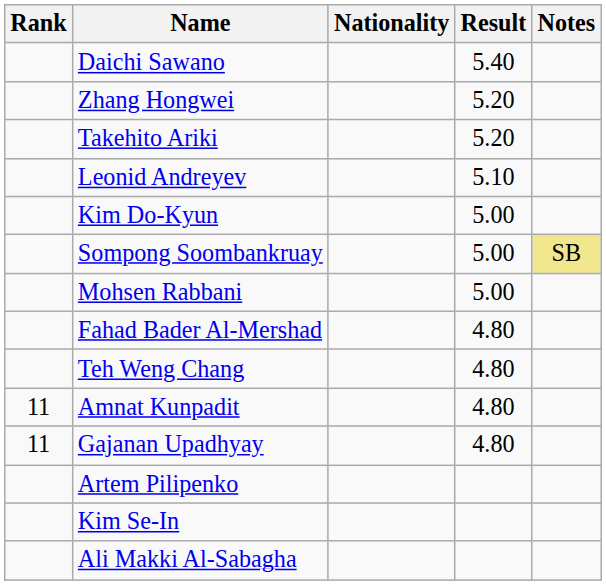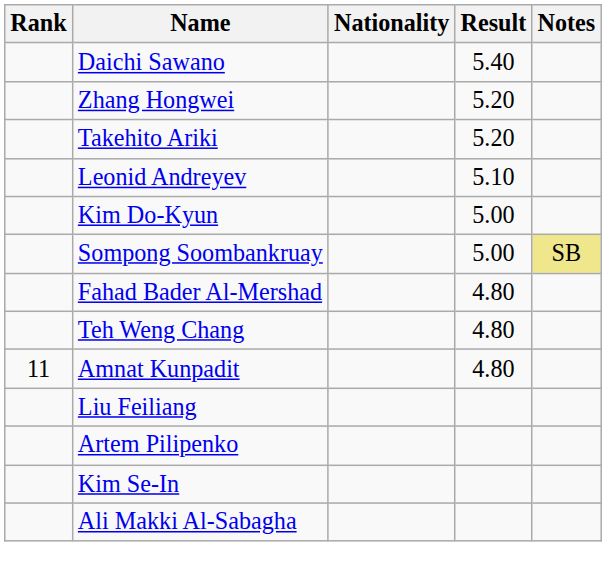 <table class="wikitable sortable" style="text-align:center">
 <tr>
 <th>Rank</th>
 <th>Name</th>
 <th>Nationality</th>
 <th>Result</th>
 <th>Notes</th>
 </tr>
 <tr>
 <td></td>
 <td align=left><a href='#'>Daichi Sawano</a></td>
 <td align=left></td>
 <td>5.40</td>
 <td></td>
 </tr>
 <tr>
 <td></td>
 <td align=left><a href='#'>Zhang Hongwei</a></td>
 <td align=left></td>
 <td>5.20</td>
 <td></td>
 </tr>
 <tr>
 <td></td>
 <td align=left><a href='#'>Takehito Ariki</a></td>
 <td align=left></td>
 <td>5.20</td>
 <td></td>
 </tr>
 <tr>
 <td></td>
 <td align=left><a href='#'>Leonid Andreyev</a></td>
 <td align=left></td>
 <td>5.10</td>
 <td></td>
 </tr>
 <tr>
 <td></td>
 <td align=left><a href='#'>Kim Do-Kyun</a></td>
 <td align=left></td>
 <td>5.00</td>
 <td></td>
 </tr>
 <tr>
 <td></td>
 <td align=left><a href='#'>Sompong Soombankruay</a></td>
 <td align=left></td>
 <td>5.00</td>
 <td style="background: khaki;">SB</td>
 </tr>
 <tr>
 <td></td>
-<td align=left><a href='#'>Mohsen Rabbani</a></td>
-<td align=left></td>
-<td>5.00</td>
-<td></td>
-</tr>
-<tr>
-<td></td>
 <td align=left><a href='#'>Fahad Bader Al-Mershad</a></td>
 <td align=left></td>
 <td>4.80</td>
 <td></td>
 </tr>
 <tr>
 <td></td>
 <td align=left><a href='#'>Teh Weng Chang</a></td>
 <td align=left></td>
 <td>4.80</td>
 <td></td>
 </tr>
 <tr>
 <td>11</td>
 <td align=left><a href='#'>Amnat Kunpadit</a></td>
 <td align=left></td>
 <td>4.80</td>
 <td></td>
 </tr>
 <tr>
-<td>11</td>
-<td align=left><a href='#'>Gajanan Upadhyay</a></td>
+<td></td>
+<td align=left><a href='#'>Liu Feiliang</a></td>
 <td align=left></td>
-<td>4.80</td>
+<td></td>
 <td></td>
 </tr>
 <tr>
 <td></td>
 <td align=left><a href='#'>Artem Pilipenko</a></td>
 <td align=left></td>
 <td></td>
 <td></td>
 </tr>
 <tr>
 <td></td>
 <td align=left><a href='#'>Kim Se-In</a></td>
 <td align=left></td>
 <td></td>
 <td></td>
 </tr>
 <tr>
 <td></td>
 <td align=left><a href='#'>Ali Makki Al-Sabagha</a></td>
 <td align=left></td>
 <td></td>
 <td></td>
 </tr>
 </table>
